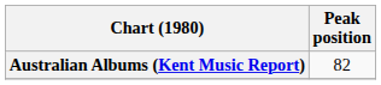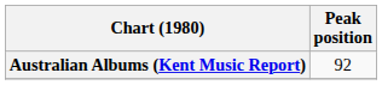 <table class="wikitable sortable plainrowheaders">
 <tr>
 <th scope="col">Chart (1980)</th>
 <th scope="col">Peak<br>position</th>
 </tr>
 <tr>
 <th scope="row">Australian Albums (<a href='#'>Kent Music Report</a>)</th>
-<td style="text-align:center;">82</td>
+<td style="text-align:center;">92</td>
 </tr>
 <tr>
 </tr>
 <tr>
 </tr>
 </table>
